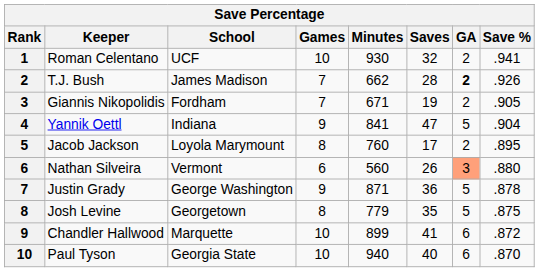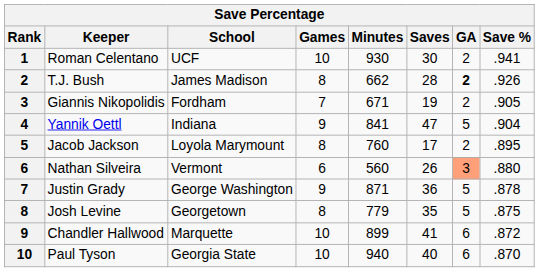 <table class="wikitable">
 <tr>
 <th colspan=8>Save Percentage</th>
 </tr>
 <tr>
 <th>Rank</th>
 <th>Keeper</th>
 <th>School</th>
 <th>Games</th>
 <th>Minutes</th>
 <th>Saves</th>
 <th>GA</th>
 <th>Save %</th>
 </tr>
 <tr>
 <th>1</th>
 <td>Roman Celentano</td>
 <td>UCF</td>
 <td style="text-align:center;">10</td>
 <td style="text-align:center;">930</td>
-<td style="text-align:center;">32</td>
+<td style="text-align:center;">30</td>
 <td style="text-align:center;">2</td>
 <td style="text-align:center;">.941</td>
 </tr>
 <tr>
 <th>2</th>
 <td>T.J. Bush</td>
 <td>James Madison</td>
-<td style="text-align:center;">7</td>
+<td style="text-align:center;">8</td>
 <td style="text-align:center;">662</td>
 <td style="text-align:center;">28</td>
 <td style="text-align:center;"><strong>2</strong></td>
 <td style="text-align:center;">.926</td>
 </tr>
 <tr>
 <th>3</th>
 <td>Giannis Nikopolidis</td>
 <td>Fordham</td>
 <td style="text-align:center;">7</td>
 <td style="text-align:center;">671</td>
 <td style="text-align:center;">19</td>
 <td style="text-align:center;">2</td>
 <td style="text-align:center;">.905</td>
 </tr>
 <tr>
 <th>4</th>
 <td><a href='#'>Yannik Oettl</a></td>
 <td>Indiana</td>
 <td style="text-align:center;">9</td>
 <td style="text-align:center;">841</td>
 <td style="text-align:center;">47</td>
 <td style="text-align:center;">5</td>
 <td style="text-align:center;">.904</td>
 </tr>
 <tr>
 <th>5</th>
 <td>Jacob Jackson</td>
 <td>Loyola Marymount</td>
 <td style="text-align:center;">8</td>
 <td style="text-align:center;">760</td>
 <td style="text-align:center;">17</td>
 <td style="text-align:center;">2</td>
 <td style="text-align:center;">.895</td>
 </tr>
 <tr>
 <th>6</th>
 <td>Nathan Silveira</td>
 <td>Vermont</td>
 <td style="text-align:center;">6</td>
 <td style="text-align:center;">560</td>
 <td style="text-align:center;">26</td>
 <td style="background: lightsalmon; text-align:center;">3</td>
 <td style="text-align:center;">.880</td>
 </tr>
 <tr>
 <th>7</th>
 <td>Justin Grady</td>
 <td>George Washington</td>
 <td style="text-align:center;">9</td>
 <td style="text-align:center;">871</td>
 <td style="text-align:center;">36</td>
 <td style="text-align:center;">5</td>
 <td style="text-align:center;">.878</td>
 </tr>
 <tr>
 <th>8</th>
 <td>Josh Levine</td>
 <td>Georgetown</td>
 <td style="text-align:center;">8</td>
 <td style="text-align:center;">779</td>
 <td style="text-align:center;">35</td>
 <td style="text-align:center;">5</td>
 <td style="text-align:center;">.875</td>
 </tr>
 <tr>
 <th>9</th>
 <td>Chandler Hallwood</td>
 <td>Marquette</td>
 <td style="text-align:center;">10</td>
 <td style="text-align:center;">899</td>
 <td style="text-align:center;">41</td>
 <td style="text-align:center;">6</td>
 <td style="text-align:center;">.872</td>
 </tr>
 <tr>
 <th>10</th>
 <td>Paul Tyson</td>
 <td>Georgia State</td>
 <td style="text-align:center;">10</td>
 <td style="text-align:center;">940</td>
 <td style="text-align:center;">40</td>
 <td style="text-align:center;">6</td>
 <td style="text-align:center;">.870</td>
 </tr>
 </table>
